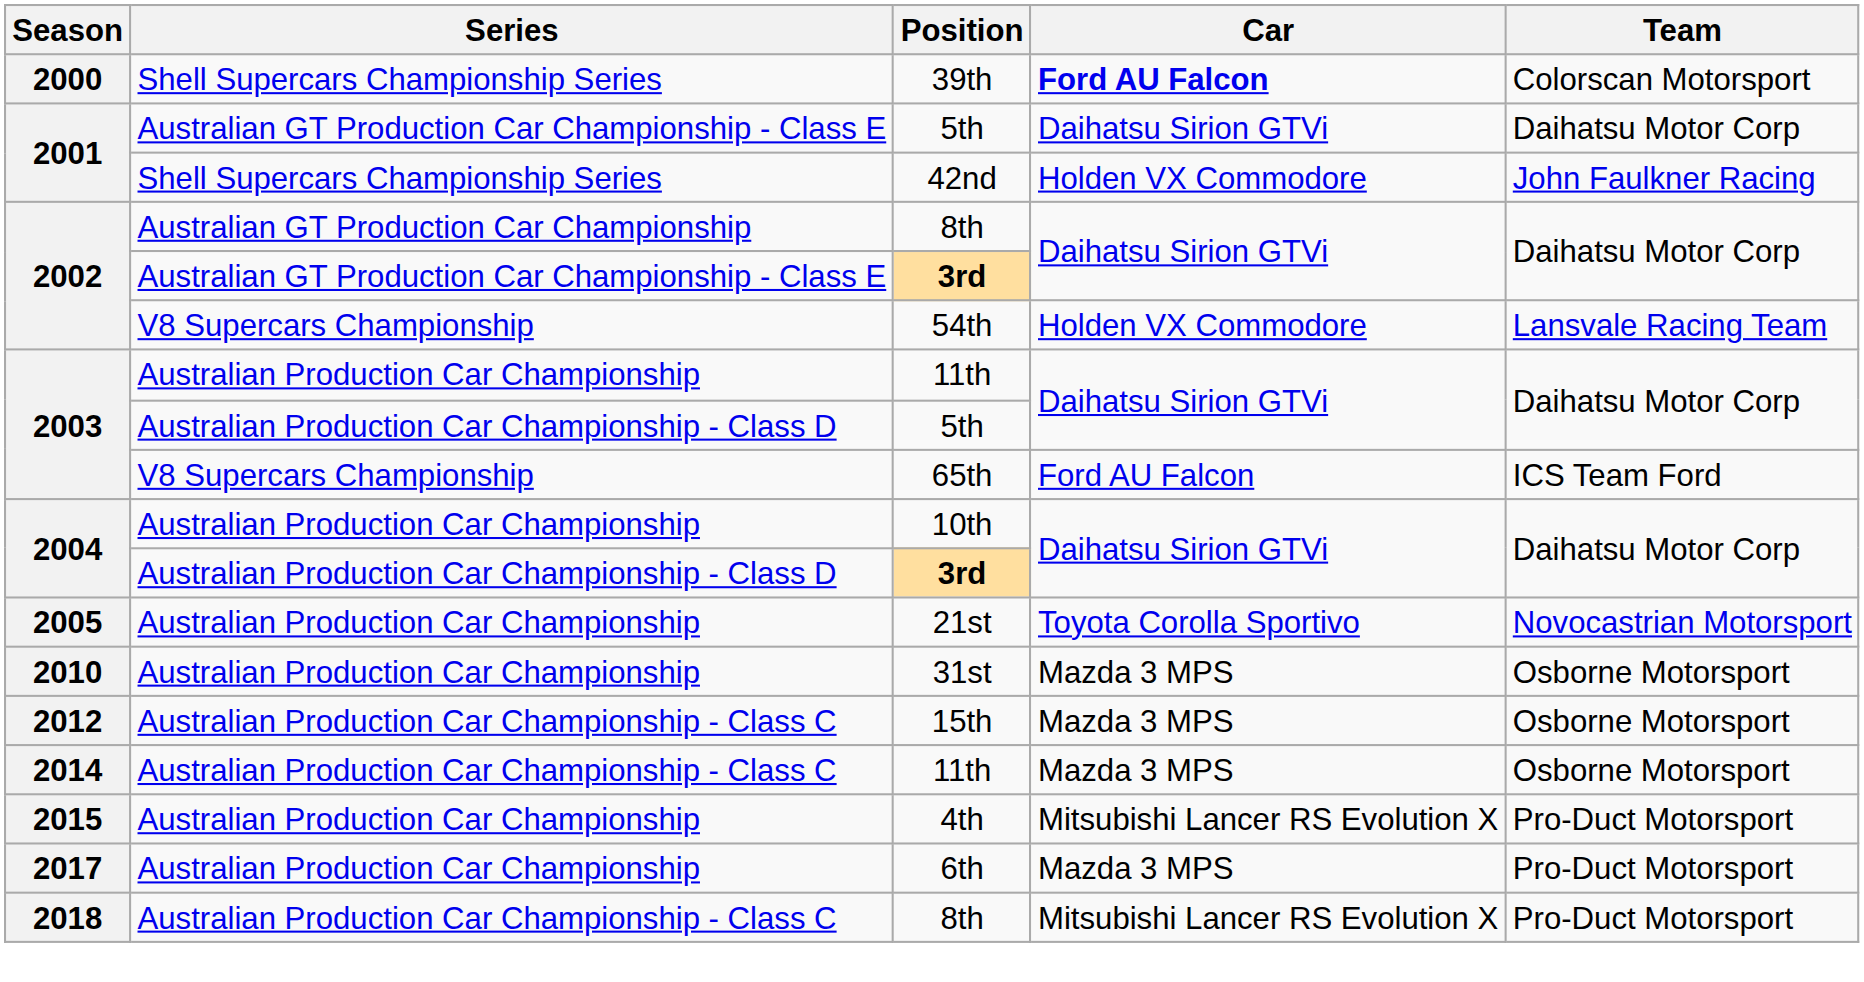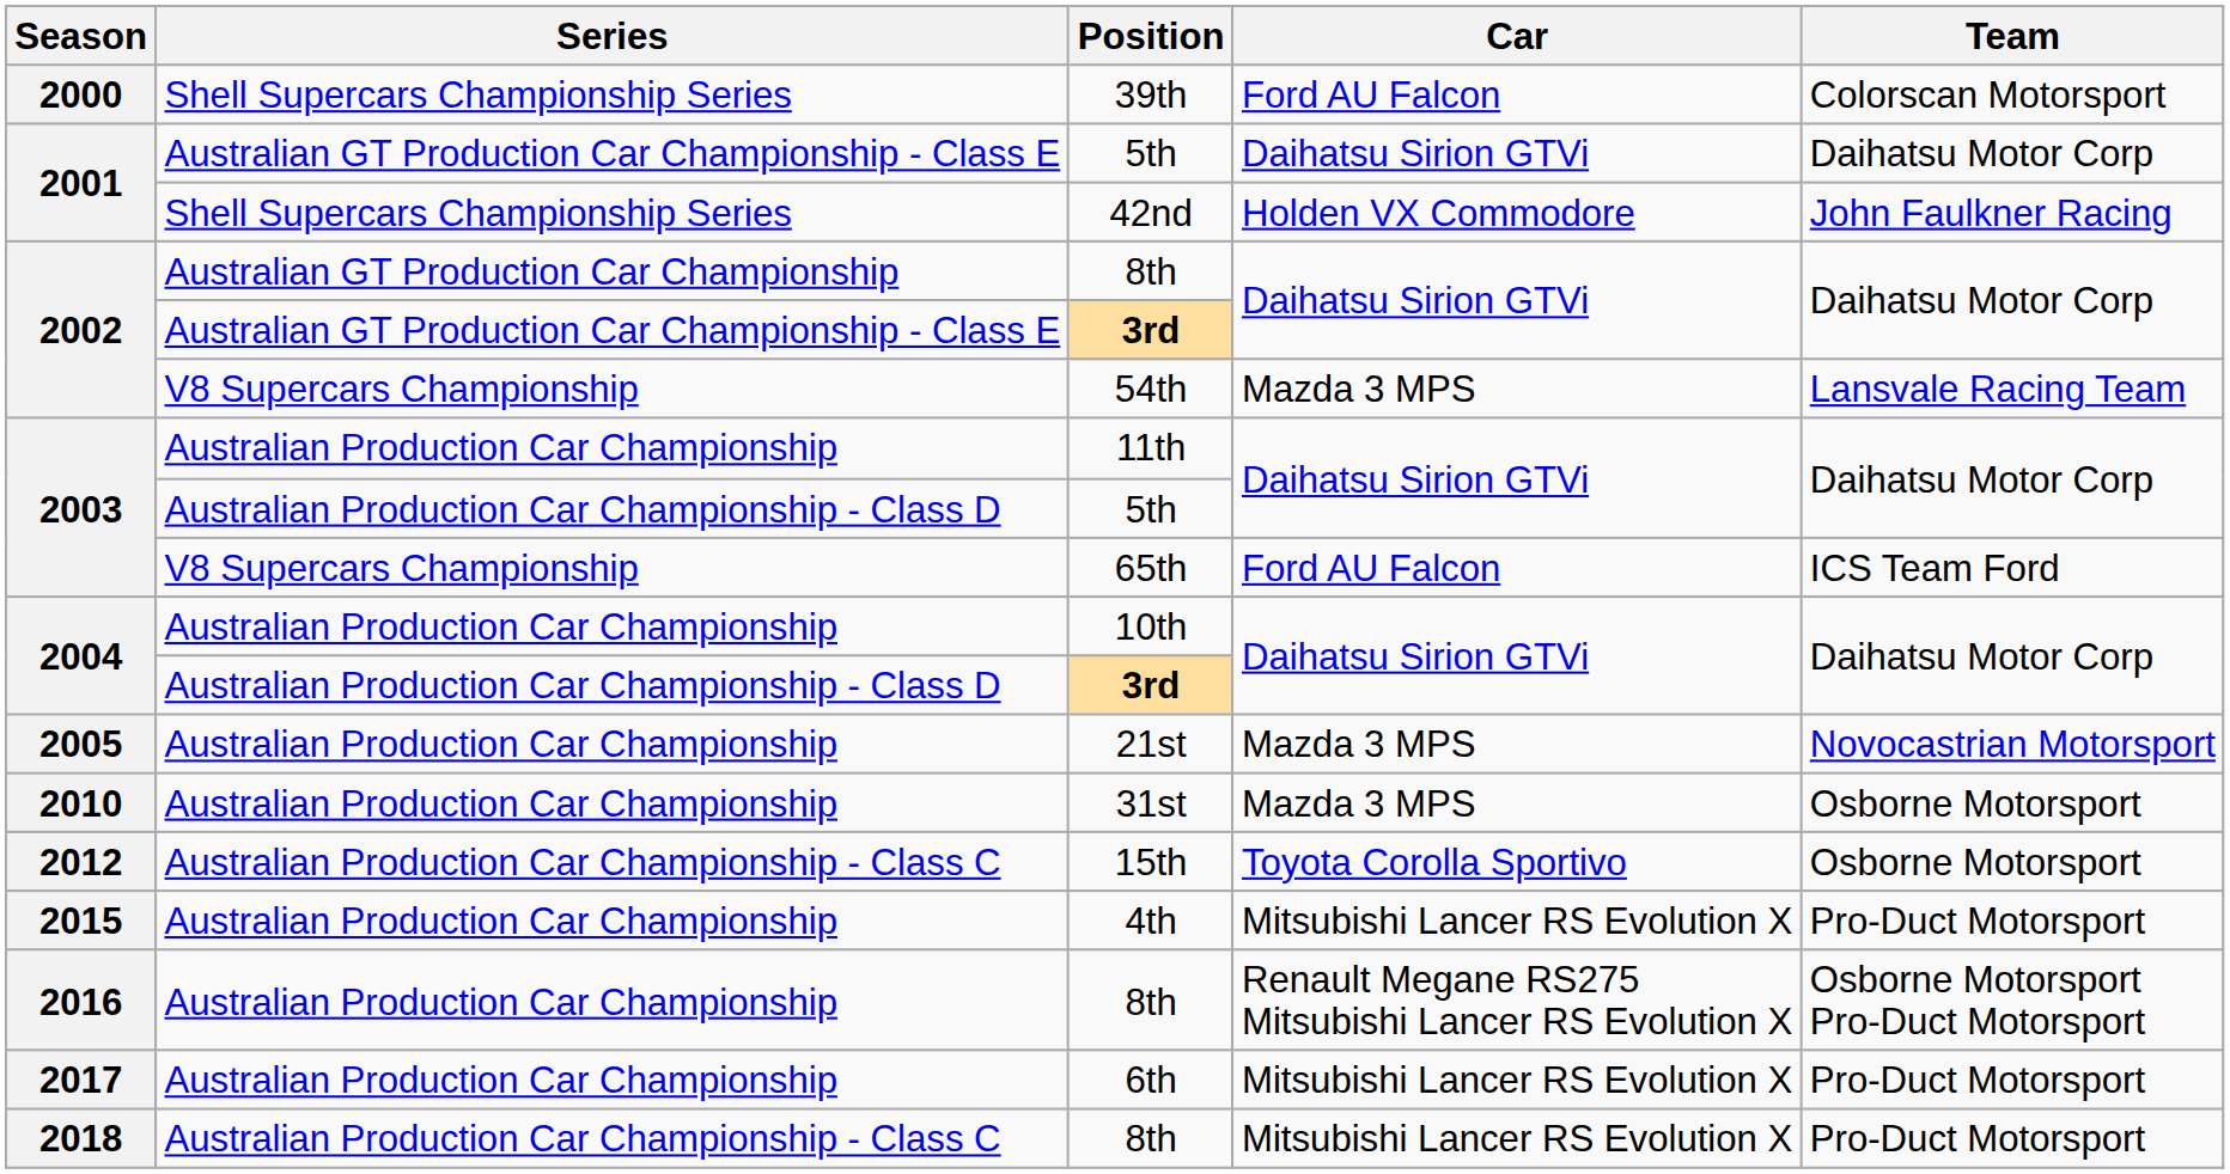 <table class="wikitable" style="font-size: 95%;">
 <tr>
 <th>Season</th>
 <th>Series</th>
 <th>Position</th>
 <th>Car</th>
 <th>Team</th>
 </tr>
 <tr>
 <th>2000</th>
 <td><a href='#'>Shell Supercars Championship Series</a></td>
 <td align="center">39th</td>
-<td><strong><a href='#'>Ford AU Falcon</a></strong></td>
+<td><a href='#'>Ford AU Falcon</a></td>
 <td>Colorscan Motorsport</td>
 </tr>
 <tr>
 <th rowspan=2>2001</th>
 <td><a href='#'>Australian GT Production Car Championship - Class E</a></td>
 <td align="center">5th</td>
 <td><a href='#'>Daihatsu Sirion GTVi</a></td>
 <td>Daihatsu Motor Corp</td>
 </tr>
 <tr>
 <td><a href='#'>Shell Supercars Championship Series</a></td>
 <td align="center">42nd</td>
 <td><a href='#'>Holden VX Commodore</a></td>
 <td><a href='#'>John Faulkner Racing</a></td>
 </tr>
 <tr>
 <th rowspan=3>2002</th>
 <td><a href='#'>Australian GT Production Car Championship</a></td>
 <td align="center">8th</td>
 <td rowspan=2><a href='#'>Daihatsu Sirion GTVi</a></td>
 <td rowspan=2>Daihatsu Motor Corp</td>
 </tr>
 <tr>
 <td><a href='#'>Australian GT Production Car Championship - Class E</a></td>
 <td align="center" style="background:#ffdf9f;"><strong>3rd</strong></td>
 </tr>
 <tr>
 <td><a href='#'>V8 Supercars Championship</a></td>
 <td align="center">54th</td>
-<td><a href='#'>Holden VX Commodore</a></td>
+<td>Mazda 3 MPS</td>
 <td><a href='#'>Lansvale Racing Team</a></td>
 </tr>
 <tr>
 <th rowspan=3>2003</th>
 <td><a href='#'>Australian Production Car Championship</a></td>
 <td align="center">11th</td>
 <td rowspan=2><a href='#'>Daihatsu Sirion GTVi</a></td>
 <td rowspan=2>Daihatsu Motor Corp</td>
 </tr>
 <tr>
 <td><a href='#'>Australian Production Car Championship - Class D</a></td>
 <td align="center">5th</td>
 </tr>
 <tr>
 <td><a href='#'>V8 Supercars Championship</a></td>
 <td align="center">65th</td>
 <td><a href='#'>Ford AU Falcon</a></td>
 <td>ICS Team Ford</td>
 </tr>
 <tr>
 <th rowspan=2>2004</th>
 <td><a href='#'>Australian Production Car Championship</a></td>
 <td align="center">10th</td>
 <td rowspan=2><a href='#'>Daihatsu Sirion GTVi</a></td>
 <td rowspan=2>Daihatsu Motor Corp</td>
 </tr>
 <tr>
 <td><a href='#'>Australian Production Car Championship - Class D</a></td>
 <td align="center" style="background:#ffdf9f;"><strong>3rd</strong></td>
 </tr>
 <tr>
 <th>2005</th>
 <td><a href='#'>Australian Production Car Championship</a></td>
 <td align="center">21st</td>
-<td><a href='#'>Toyota Corolla Sportivo</a></td>
+<td>Mazda 3 MPS</td>
 <td><a href='#'>Novocastrian Motorsport</a></td>
 </tr>
 <tr>
 <th>2010</th>
 <td><a href='#'>Australian Production Car Championship</a></td>
 <td align="center">31st</td>
 <td>Mazda 3 MPS</td>
 <td>Osborne Motorsport</td>
 </tr>
 <tr>
 <th>2012</th>
 <td><a href='#'>Australian Production Car Championship - Class C</a></td>
 <td align="center">15th</td>
-<td>Mazda 3 MPS</td>
-<td>Osborne Motorsport</td>
-</tr>
-<tr>
-<th>2014</th>
-<td><a href='#'>Australian Production Car Championship - Class C</a></td>
-<td align="center">11th</td>
-<td>Mazda 3 MPS</td>
+<td><a href='#'>Toyota Corolla Sportivo</a></td>
 <td>Osborne Motorsport</td>
 </tr>
 <tr>
 <th>2015</th>
 <td><a href='#'>Australian Production Car Championship</a></td>
 <td align="center">4th</td>
 <td>Mitsubishi Lancer RS Evolution X</td>
 <td>Pro-Duct Motorsport</td>
 </tr>
 <tr>
+<th>2016</th>
+<td><a href='#'>Australian Production Car Championship</a></td>
+<td align="center">8th</td>
+<td>Renault Megane RS275<br>Mitsubishi Lancer RS Evolution X</td>
+<td>Osborne Motorsport<br>Pro-Duct Motorsport</td>
+</tr>
+<tr>
 <th>2017</th>
 <td><a href='#'>Australian Production Car Championship</a></td>
 <td align="center">6th</td>
-<td>Mazda 3 MPS</td>
+<td>Mitsubishi Lancer RS Evolution X</td>
 <td>Pro-Duct Motorsport</td>
 </tr>
 <tr>
 <th>2018</th>
 <td><a href='#'>Australian Production Car Championship - Class C</a></td>
 <td align="center">8th</td>
 <td>Mitsubishi Lancer RS Evolution X</td>
 <td>Pro-Duct Motorsport</td>
 </tr>
 </table>
